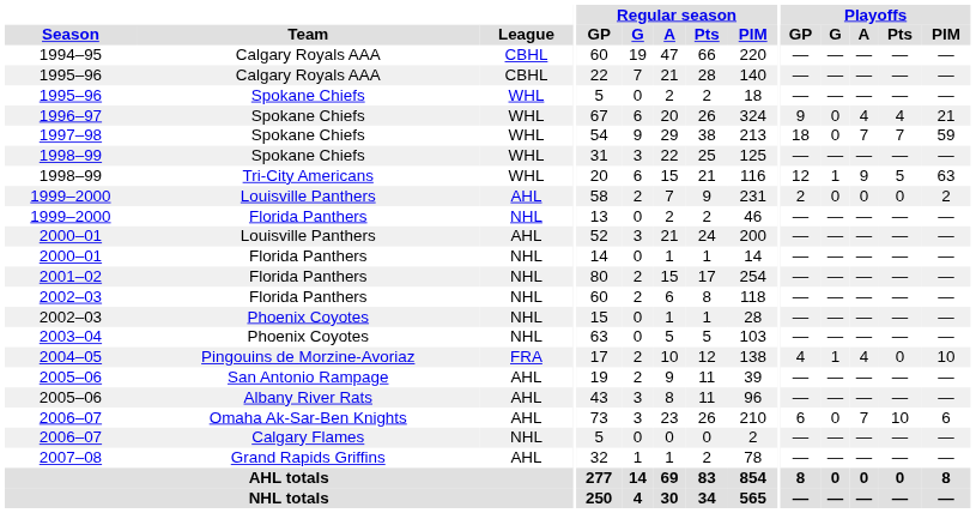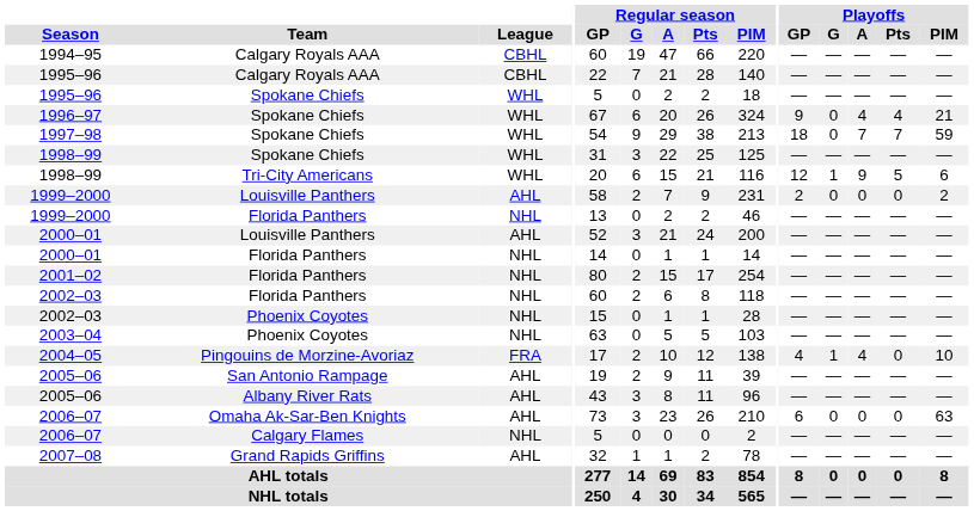 <table border="0" cellpadding="1" cellspacing="0" style="text-align:center; width:60em">
 <tr bgcolor="#e0e0e0">
 <th colspan="3" bgcolor="#ffffff"></th>
 <th rowspan="99" bgcolor="#ffffff"></th>
 <th colspan="5"><a href='#'>Regular season</a></th>
 <th rowspan="99" bgcolor="#ffffff"></th>
 <th colspan="5"><a href='#'>Playoffs</a></th>
 </tr>
 <tr bgcolor="#e0e0e0">
 <th><a href='#'>Season</a></th>
 <th>Team</th>
 <th>League</th>
 <th>GP</th>
 <th><a href='#'>G</a></th>
 <th><a href='#'>A</a></th>
 <th><a href='#'>Pts</a></th>
 <th><a href='#'>PIM</a></th>
 <th>GP</th>
 <th>G</th>
 <th>A</th>
 <th>Pts</th>
 <th>PIM</th>
 </tr>
 <tr>
 <td>1994–95</td>
 <td>Calgary Royals AAA</td>
 <td><a href='#'>CBHL</a></td>
 <td>60</td>
 <td>19</td>
 <td>47</td>
 <td>66</td>
 <td>220</td>
 <td>—</td>
 <td>—</td>
 <td>—</td>
 <td>—</td>
 <td>—</td>
 </tr>
 <tr bgcolor="#f0f0f0">
 <td>1995–96</td>
 <td>Calgary Royals AAA</td>
 <td>CBHL</td>
 <td>22</td>
 <td>7</td>
 <td>21</td>
 <td>28</td>
 <td>140</td>
 <td>—</td>
 <td>—</td>
 <td>—</td>
 <td>—</td>
 <td>—</td>
 </tr>
 <tr>
 <td><a href='#'>1995–96</a></td>
 <td><a href='#'>Spokane Chiefs</a></td>
 <td><a href='#'>WHL</a></td>
 <td>5</td>
 <td>0</td>
 <td>2</td>
 <td>2</td>
 <td>18</td>
 <td>—</td>
 <td>—</td>
 <td>—</td>
 <td>—</td>
 <td>—</td>
 </tr>
 <tr bgcolor="#f0f0f0">
 <td><a href='#'>1996–97</a></td>
 <td>Spokane Chiefs</td>
 <td>WHL</td>
 <td>67</td>
 <td>6</td>
 <td>20</td>
 <td>26</td>
 <td>324</td>
 <td>9</td>
 <td>0</td>
 <td>4</td>
 <td>4</td>
 <td>21</td>
 </tr>
 <tr>
 <td><a href='#'>1997–98</a></td>
 <td>Spokane Chiefs</td>
 <td>WHL</td>
 <td>54</td>
 <td>9</td>
 <td>29</td>
 <td>38</td>
 <td>213</td>
 <td>18</td>
 <td>0</td>
 <td>7</td>
 <td>7</td>
 <td>59</td>
 </tr>
 <tr bgcolor="#f0f0f0">
 <td><a href='#'>1998–99</a></td>
 <td>Spokane Chiefs</td>
 <td>WHL</td>
 <td>31</td>
 <td>3</td>
 <td>22</td>
 <td>25</td>
 <td>125</td>
 <td>—</td>
 <td>—</td>
 <td>—</td>
 <td>—</td>
 <td>—</td>
 </tr>
 <tr>
 <td>1998–99</td>
 <td><a href='#'>Tri-City Americans</a></td>
 <td>WHL</td>
 <td>20</td>
 <td>6</td>
 <td>15</td>
 <td>21</td>
 <td>116</td>
 <td>12</td>
 <td>1</td>
 <td>9</td>
 <td>5</td>
-<td>63</td>
+<td>6</td>
 </tr>
 <tr bgcolor="#f0f0f0">
 <td><a href='#'>1999–2000</a></td>
 <td><a href='#'>Louisville Panthers</a></td>
 <td><a href='#'>AHL</a></td>
 <td>58</td>
 <td>2</td>
 <td>7</td>
 <td>9</td>
 <td>231</td>
 <td>2</td>
 <td>0</td>
 <td>0</td>
 <td>0</td>
 <td>2</td>
 </tr>
 <tr>
 <td><a href='#'>1999–2000</a></td>
 <td><a href='#'>Florida Panthers</a></td>
 <td><a href='#'>NHL</a></td>
 <td>13</td>
 <td>0</td>
 <td>2</td>
 <td>2</td>
 <td>46</td>
 <td>—</td>
 <td>—</td>
 <td>—</td>
 <td>—</td>
 <td>—</td>
 </tr>
 <tr bgcolor="#f0f0f0">
 <td><a href='#'>2000–01</a></td>
 <td>Louisville Panthers</td>
 <td>AHL</td>
 <td>52</td>
 <td>3</td>
 <td>21</td>
 <td>24</td>
 <td>200</td>
 <td>—</td>
 <td>—</td>
 <td>—</td>
 <td>—</td>
 <td>—</td>
 </tr>
 <tr>
 <td><a href='#'>2000–01</a></td>
 <td>Florida Panthers</td>
 <td>NHL</td>
 <td>14</td>
 <td>0</td>
 <td>1</td>
 <td>1</td>
 <td>14</td>
 <td>—</td>
 <td>—</td>
 <td>—</td>
 <td>—</td>
 <td>—</td>
 </tr>
 <tr bgcolor="#f0f0f0">
 <td><a href='#'>2001–02</a></td>
 <td>Florida Panthers</td>
 <td>NHL</td>
 <td>80</td>
 <td>2</td>
 <td>15</td>
 <td>17</td>
 <td>254</td>
 <td>—</td>
 <td>—</td>
 <td>—</td>
 <td>—</td>
 <td>—</td>
 </tr>
 <tr>
 <td><a href='#'>2002–03</a></td>
 <td>Florida Panthers</td>
 <td>NHL</td>
 <td>60</td>
 <td>2</td>
 <td>6</td>
 <td>8</td>
 <td>118</td>
 <td>—</td>
 <td>—</td>
 <td>—</td>
 <td>—</td>
 <td>—</td>
 </tr>
 <tr bgcolor="#f0f0f0">
 <td>2002–03</td>
 <td><a href='#'>Phoenix Coyotes</a></td>
 <td>NHL</td>
 <td>15</td>
 <td>0</td>
 <td>1</td>
 <td>1</td>
 <td>28</td>
 <td>—</td>
 <td>—</td>
 <td>—</td>
 <td>—</td>
 <td>—</td>
 </tr>
 <tr>
 <td><a href='#'>2003–04</a></td>
 <td>Phoenix Coyotes</td>
 <td>NHL</td>
 <td>63</td>
 <td>0</td>
 <td>5</td>
 <td>5</td>
 <td>103</td>
 <td>—</td>
 <td>—</td>
 <td>—</td>
 <td>—</td>
 <td>—</td>
 </tr>
 <tr bgcolor="#f0f0f0">
 <td><a href='#'>2004–05</a></td>
 <td><a href='#'>Pingouins de Morzine-Avoriaz</a></td>
 <td><a href='#'>FRA</a></td>
 <td>17</td>
 <td>2</td>
 <td>10</td>
 <td>12</td>
 <td>138</td>
 <td>4</td>
 <td>1</td>
 <td>4</td>
 <td>0</td>
 <td>10</td>
 </tr>
 <tr>
 <td><a href='#'>2005–06</a></td>
 <td><a href='#'>San Antonio Rampage</a></td>
 <td>AHL</td>
 <td>19</td>
 <td>2</td>
 <td>9</td>
 <td>11</td>
 <td>39</td>
 <td>—</td>
 <td>—</td>
 <td>—</td>
 <td>—</td>
 <td>—</td>
 </tr>
 <tr bgcolor="#f0f0f0">
 <td>2005–06</td>
 <td><a href='#'>Albany River Rats</a></td>
 <td>AHL</td>
 <td>43</td>
 <td>3</td>
 <td>8</td>
 <td>11</td>
 <td>96</td>
 <td>—</td>
 <td>—</td>
 <td>—</td>
 <td>—</td>
 <td>—</td>
 </tr>
 <tr>
 <td><a href='#'>2006–07</a></td>
 <td><a href='#'>Omaha Ak-Sar-Ben Knights</a></td>
 <td>AHL</td>
 <td>73</td>
 <td>3</td>
 <td>23</td>
 <td>26</td>
 <td>210</td>
 <td>6</td>
 <td>0</td>
-<td>7</td>
-<td>10</td>
-<td>6</td>
+<td>0</td>
+<td>0</td>
+<td>63</td>
 </tr>
 <tr bgcolor="#f0f0f0">
 <td><a href='#'>2006–07</a></td>
 <td><a href='#'>Calgary Flames</a></td>
 <td>NHL</td>
 <td>5</td>
 <td>0</td>
 <td>0</td>
 <td>0</td>
 <td>2</td>
 <td>—</td>
 <td>—</td>
 <td>—</td>
 <td>—</td>
 <td>—</td>
 </tr>
 <tr>
 <td><a href='#'>2007–08</a></td>
 <td><a href='#'>Grand Rapids Griffins</a></td>
 <td>AHL</td>
 <td>32</td>
 <td>1</td>
 <td>1</td>
 <td>2</td>
 <td>78</td>
 <td>—</td>
 <td>—</td>
 <td>—</td>
 <td>—</td>
 <td>—</td>
 </tr>
 <tr bgcolor="#e0e0e0">
 <th colspan="3">AHL totals</th>
 <th>277</th>
 <th>14</th>
 <th>69</th>
 <th>83</th>
 <th>854</th>
 <th>8</th>
 <th>0</th>
 <th>0</th>
 <th>0</th>
 <th>8</th>
 </tr>
 <tr bgcolor="#e0e0e0">
 <th colspan="3">NHL totals</th>
 <th>250</th>
 <th>4</th>
 <th>30</th>
 <th>34</th>
 <th>565</th>
 <th>—</th>
 <th>—</th>
 <th>—</th>
 <th>—</th>
 <th>—</th>
 </tr>
 </table>
